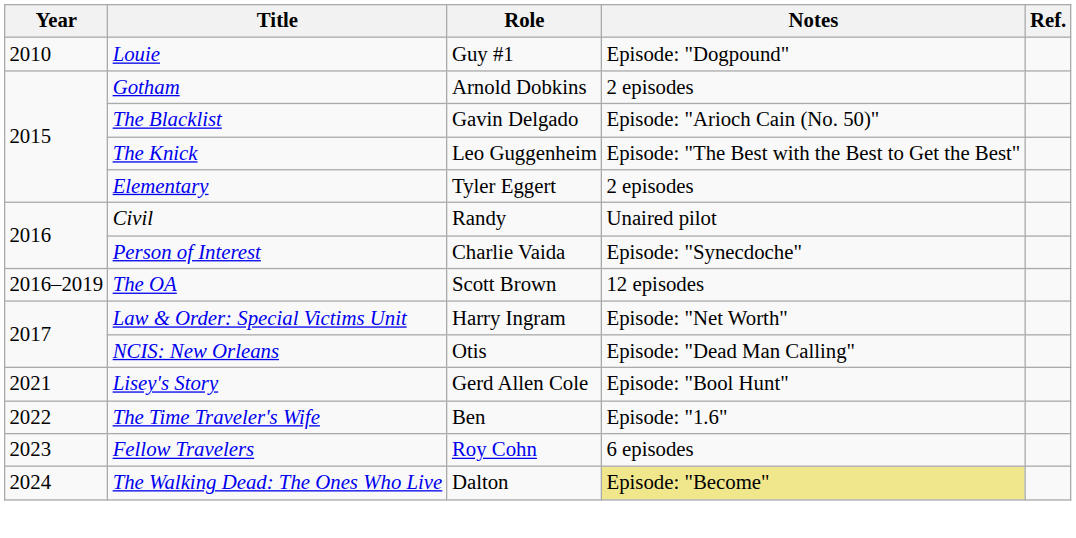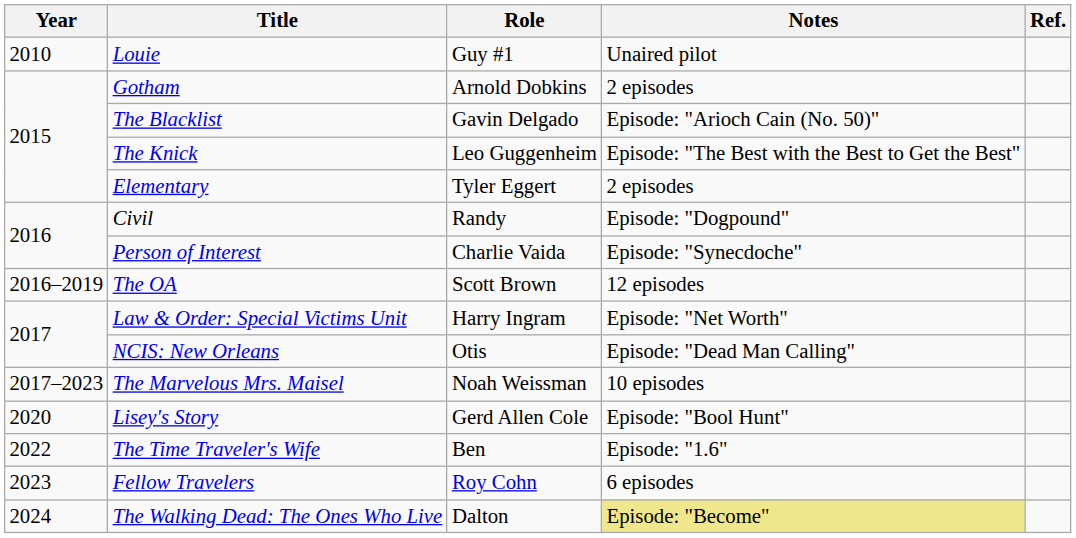 <table class="wikitable sortable">
 <tr>
 <th>Year</th>
 <th>Title</th>
 <th>Role</th>
 <th class="unsortable">Notes</th>
 <th>Ref.</th>
 </tr>
 <tr>
 <td>2010</td>
 <td><em><a href='#'>Louie</a></em></td>
 <td>Guy #1</td>
-<td>Episode: "Dogpound"</td>
+<td>Unaired pilot</td>
 <td></td>
 </tr>
 <tr>
 <td rowspan="4">2015</td>
 <td><em><a href='#'>Gotham</a></em></td>
 <td>Arnold Dobkins</td>
 <td>2 episodes</td>
 <td></td>
 </tr>
 <tr>
 <td><em><a href='#'>The Blacklist</a></em></td>
 <td>Gavin Delgado</td>
 <td>Episode: "Arioch Cain (No. 50)"</td>
 <td></td>
 </tr>
 <tr>
 <td><em><a href='#'>The Knick</a></em></td>
 <td>Leo Guggenheim</td>
 <td>Episode: "The Best with the Best to Get the Best"</td>
 <td></td>
 </tr>
 <tr>
 <td><em><a href='#'>Elementary</a></em></td>
 <td>Tyler Eggert</td>
 <td>2 episodes</td>
 <td></td>
 </tr>
 <tr>
 <td rowspan=2>2016</td>
 <td><em>Civil</em></td>
 <td>Randy</td>
-<td>Unaired pilot</td>
+<td>Episode: "Dogpound"</td>
 <td></td>
 </tr>
 <tr>
 <td><em><a href='#'>Person of Interest</a></em></td>
 <td>Charlie Vaida</td>
 <td>Episode: "Synecdoche"</td>
 <td></td>
 </tr>
 <tr>
 <td>2016–2019</td>
 <td><em><a href='#'>The OA</a></em></td>
 <td>Scott Brown</td>
 <td>12 episodes</td>
 <td></td>
 </tr>
 <tr>
 <td rowspan="2">2017</td>
 <td><em><a href='#'>Law & Order: Special Victims Unit</a></em></td>
 <td>Harry Ingram</td>
 <td>Episode: "Net Worth"</td>
 <td></td>
 </tr>
 <tr>
 <td><em><a href='#'>NCIS: New Orleans</a></em></td>
 <td>Otis</td>
 <td>Episode: "Dead Man Calling"</td>
 <td></td>
 </tr>
 <tr>
-<td>2021</td>
+<td>2017–2023</td>
+<td><em><a href='#'>The Marvelous Mrs. Maisel</a></em></td>
+<td>Noah Weissman</td>
+<td>10 episodes</td>
+<td></td>
+</tr>
+<tr>
+<td>2020</td>
 <td><em><a href='#'>Lisey's Story</a></em></td>
 <td>Gerd Allen Cole</td>
 <td>Episode: "Bool Hunt"</td>
 <td></td>
 </tr>
 <tr>
 <td>2022</td>
 <td><em><a href='#'>The Time Traveler's Wife</a></em></td>
 <td>Ben</td>
 <td>Episode: "1.6"</td>
 <td></td>
 </tr>
 <tr>
 <td>2023</td>
 <td><em><a href='#'>Fellow Travelers</a></em></td>
 <td><a href='#'>Roy Cohn</a></td>
 <td>6 episodes</td>
 <td></td>
 </tr>
 <tr>
 <td>2024</td>
 <td><em><a href='#'>The Walking Dead: The Ones Who Live</a></em></td>
 <td>Dalton</td>
 <td style="background: khaki;">Episode: "Become"</td>
 <td></td>
 </tr>
 </table>
